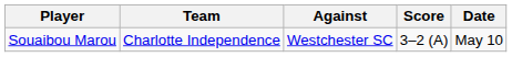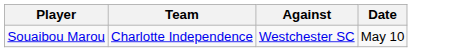 <table class="wikitable">
 <tr>
 <th>Player</th>
 <th>Team</th>
 <th>Against</th>
-<th>Score</th>
 <th>Date</th>
 </tr>
 <tr>
 <td> <a href='#'>Souaibou Marou</a></td>
 <td><a href='#'>Charlotte Independence</a></td>
 <td><a href='#'>Westchester SC</a></td>
-<td style="text-align:center;">3–2 (A)</td>
 <td>May 10</td>
 </tr>
 </table>
